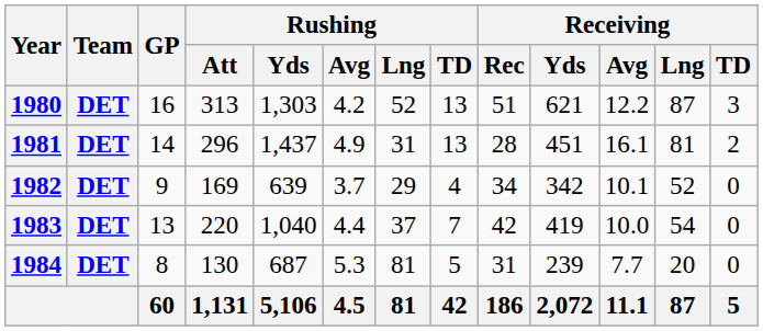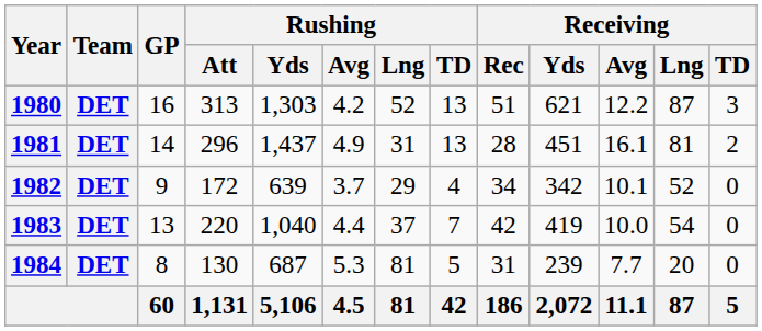 <table class=wikitable style="text-align:center;">
 <tr>
 <th rowspan="2">Year</th>
 <th rowspan="2">Team</th>
 <th rowspan="2">GP</th>
 <th colspan="5">Rushing</th>
 <th colspan="5">Receiving</th>
 </tr>
 <tr>
 <th>Att</th>
 <th>Yds</th>
 <th>Avg</th>
 <th>Lng</th>
 <th>TD</th>
 <th>Rec</th>
 <th>Yds</th>
 <th>Avg</th>
 <th>Lng</th>
 <th>TD</th>
 </tr>
 <tr>
 <th><a href='#'>1980</a></th>
 <th><a href='#'>DET</a></th>
 <td>16</td>
 <td>313</td>
 <td>1,303</td>
 <td>4.2</td>
 <td>52</td>
 <td>13</td>
 <td>51</td>
 <td>621</td>
 <td>12.2</td>
 <td>87</td>
 <td>3</td>
 </tr>
 <tr>
 <th><a href='#'>1981</a></th>
 <th><a href='#'>DET</a></th>
 <td>14</td>
 <td>296</td>
 <td>1,437</td>
 <td>4.9</td>
 <td>31</td>
 <td>13</td>
 <td>28</td>
 <td>451</td>
 <td>16.1</td>
 <td>81</td>
 <td>2</td>
 </tr>
 <tr>
 <th><a href='#'>1982</a></th>
 <th><a href='#'>DET</a></th>
 <td>9</td>
-<td>169</td>
+<td>172</td>
 <td>639</td>
 <td>3.7</td>
 <td>29</td>
 <td>4</td>
 <td>34</td>
 <td>342</td>
 <td>10.1</td>
 <td>52</td>
 <td>0</td>
 </tr>
 <tr>
 <th><a href='#'>1983</a></th>
 <th><a href='#'>DET</a></th>
 <td>13</td>
 <td>220</td>
 <td>1,040</td>
 <td>4.4</td>
 <td>37</td>
 <td>7</td>
 <td>42</td>
 <td>419</td>
 <td>10.0</td>
 <td>54</td>
 <td>0</td>
 </tr>
 <tr>
 <th><a href='#'>1984</a></th>
 <th><a href='#'>DET</a></th>
 <td>8</td>
 <td>130</td>
 <td>687</td>
 <td>5.3</td>
 <td>81</td>
 <td>5</td>
 <td>31</td>
 <td>239</td>
 <td>7.7</td>
 <td>20</td>
 <td>0</td>
 </tr>
 <tr>
 <th colspan="2"></th>
 <th>60</th>
 <th>1,131</th>
 <th>5,106</th>
 <th>4.5</th>
 <th>81</th>
 <th>42</th>
 <th>186</th>
 <th>2,072</th>
 <th>11.1</th>
 <th>87</th>
 <th>5</th>
 </tr>
 </table>
